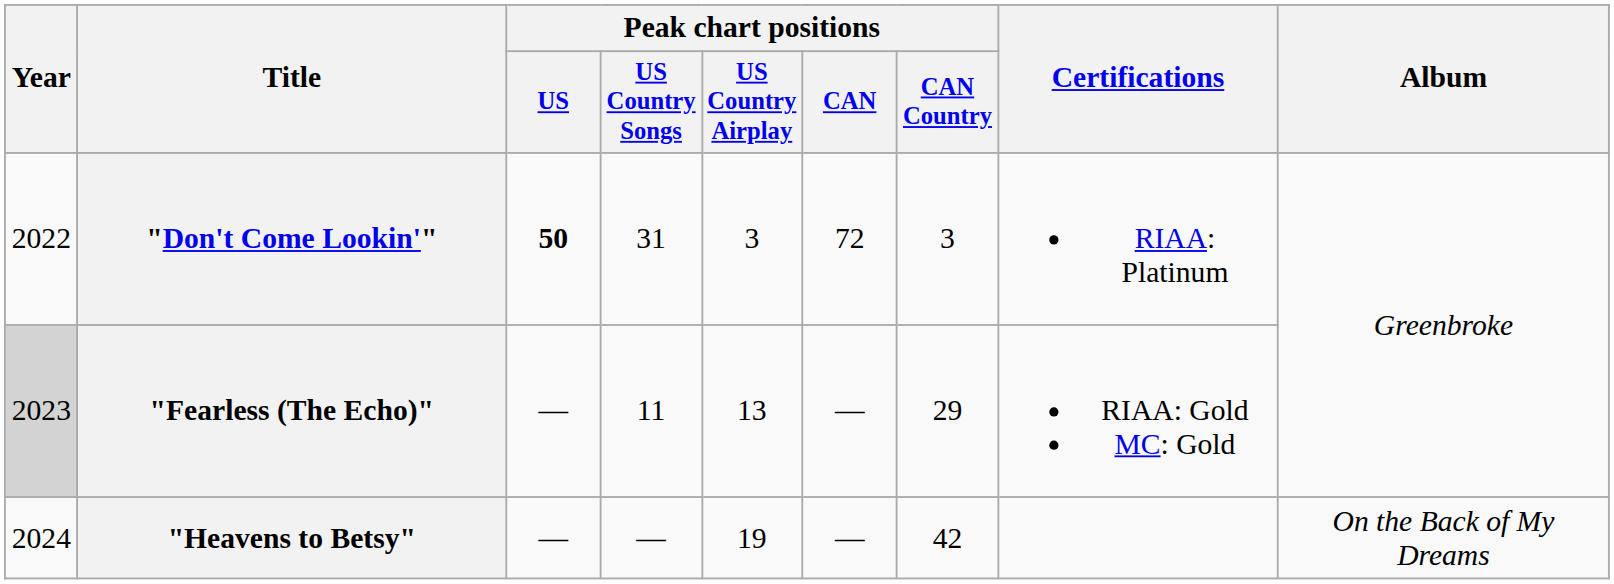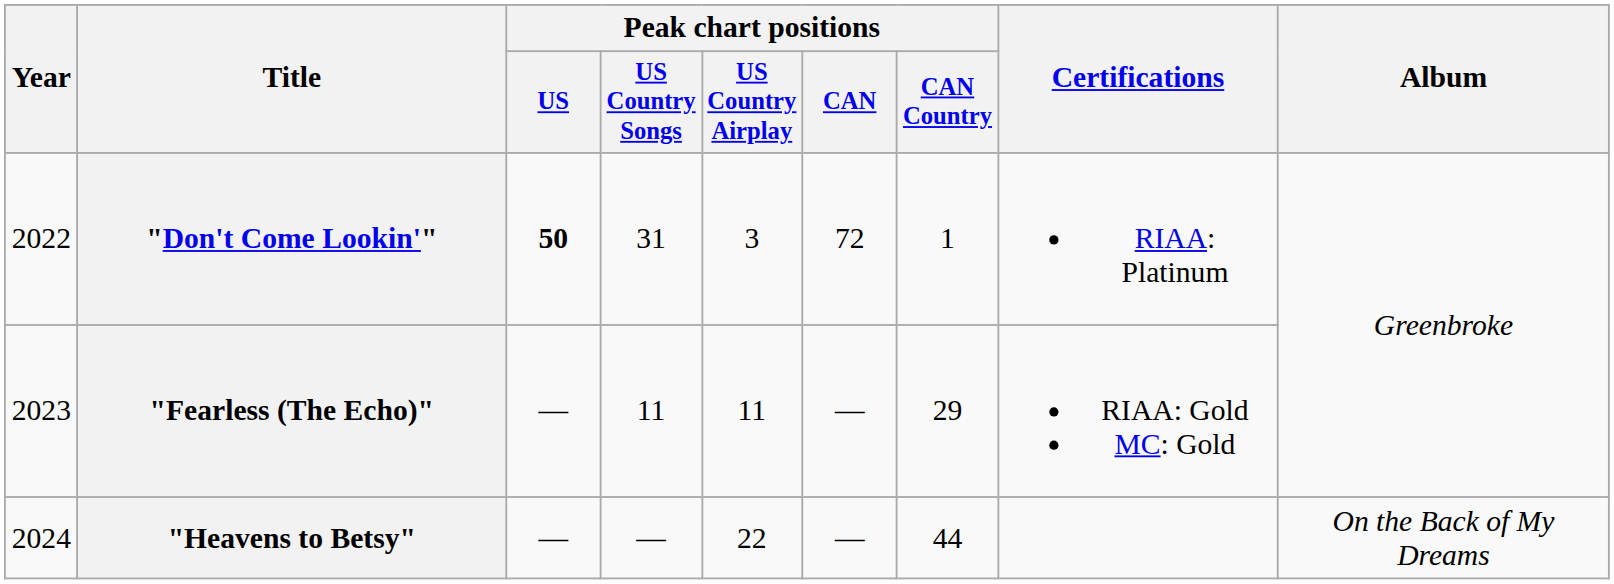 <table class="wikitable plainrowheaders" style="text-align:center;">
 <tr>
 <th scope="col" rowspan="2">Year</th>
 <th scope="col" rowspan="2" style="width:14em;">Title</th>
 <th scope="col" colspan="5">Peak chart positions</th>
 <th scope="col" rowspan="2"><a href='#'>Certifications</a></th>
 <th scope="col" rowspan="2">Album</th>
 </tr>
 <tr style="font-size:smaller;">
 <th scope="col" width="45"><a href='#'>US</a><br></th>
 <th scope="col" width="45"><a href='#'>US Country Songs</a><br></th>
 <th scope="col" width="45"><a href='#'>US Country Airplay</a><br></th>
 <th scope="col" width="45"><a href='#'>CAN</a><br></th>
 <th scope="col" width="45"><a href='#'>CAN Country</a><br></th>
 </tr>
 <tr>
 <td>2022</td>
 <th scope="row">"<a href='#'>Don't Come Lookin'</a>"</th>
 <td><strong>50</strong></td>
 <td>31</td>
 <td>3</td>
 <td>72</td>
-<td>3</td>
+<td>1</td>
 <td><br><ul><li><a href='#'>RIAA</a>: Platinum</li></ul></td>
 <td rowspan="2"><em>Greenbroke</em></td>
 </tr>
 <tr>
-<td style="background: lightgrey;">2023</td>
+<td>2023</td>
 <th scope="row">"Fearless (The Echo)"</th>
 <td>—</td>
 <td>11</td>
-<td>13</td>
+<td>11</td>
 <td>—</td>
 <td>29</td>
 <td><br><ul><li>RIAA: Gold</li><li><a href='#'>MC</a>: Gold</li></ul></td>
 </tr>
 <tr>
 <td>2024</td>
 <th scope="row">"Heavens to Betsy"</th>
 <td>—</td>
 <td>—</td>
-<td>19</td>
+<td>22</td>
 <td>—</td>
-<td>42</td>
+<td>44</td>
 <td></td>
 <td><em>On the Back of My Dreams</em></td>
 </tr>
 </table>
